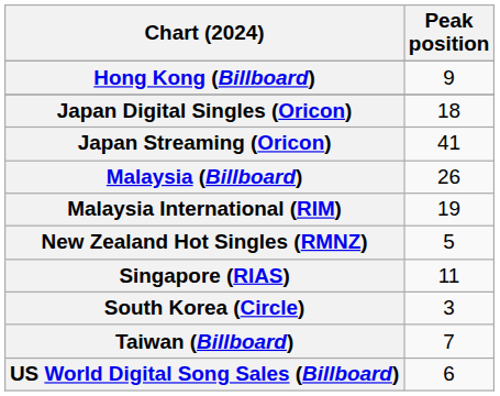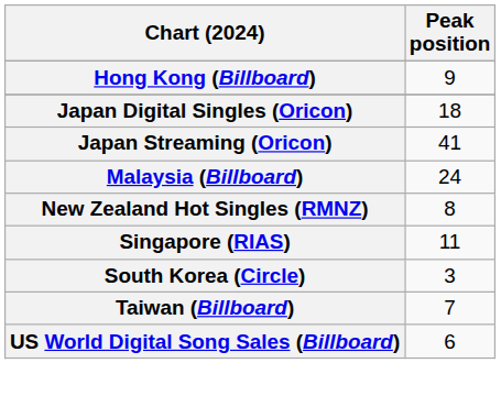 <table class="wikitable sortable plainrowheaders" style="text-align:center">
 <tr>
 <th scope="col">Chart (2024)</th>
 <th scope="col">Peak<br>position</th>
 </tr>
 <tr>
 </tr>
 <tr>
 <th scope="row"><a href='#'>Hong Kong</a> (<em><a href='#'>Billboard</a></em>)</th>
 <td>9</td>
 </tr>
 <tr>
 </tr>
 <tr>
 <th scope="row">Japan Digital Singles (<a href='#'>Oricon</a>)</th>
 <td>18</td>
 </tr>
 <tr>
 <th scope="row">Japan Streaming (<a href='#'>Oricon</a>)</th>
 <td>41</td>
 </tr>
 <tr>
 <th scope="row"><a href='#'>Malaysia</a> (<em><a href='#'>Billboard</a></em>)</th>
-<td>26</td>
-</tr>
-<tr>
-<th scope="row">Malaysia International (<a href='#'>RIM</a>)</th>
-<td>19</td>
+<td>24</td>
 </tr>
 <tr>
 <th scope="row">New Zealand Hot Singles (<a href='#'>RMNZ</a>)</th>
-<td>5</td>
+<td>8</td>
 </tr>
 <tr>
 <th scope="row">Singapore (<a href='#'>RIAS</a>)</th>
 <td>11</td>
 </tr>
 <tr>
 <th scope="row">South Korea (<a href='#'>Circle</a>)</th>
 <td>3</td>
 </tr>
 <tr>
 <th scope="row">Taiwan (<em><a href='#'>Billboard</a></em>)</th>
 <td>7</td>
 </tr>
 <tr>
 <th scope="row">US <a href='#'>World Digital Song Sales</a> (<em><a href='#'>Billboard</a></em>)</th>
 <td>6</td>
 </tr>
 </table>
